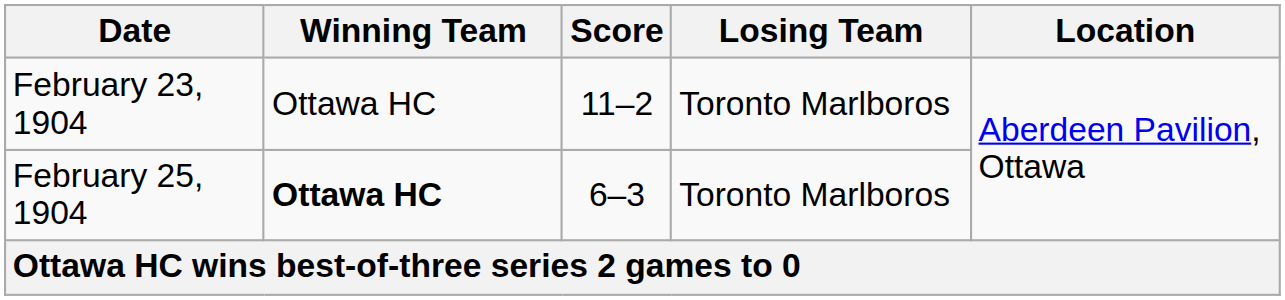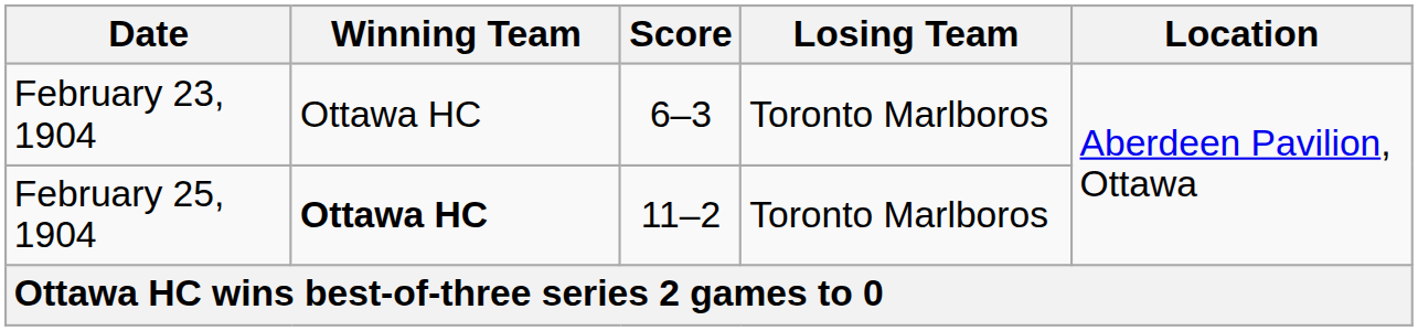 <table class="wikitable">
 <tr>
 <th width="120">Date</th>
 <th width="140">Winning Team</th>
 <th width="5">Score</th>
 <th width="140">Losing Team</th>
 <th width="145">Location</th>
 </tr>
 <tr>
 <td>February 23, 1904</td>
 <td>Ottawa HC</td>
-<td align="center">11–2</td>
+<td align="center">6–3</td>
 <td>Toronto Marlboros</td>
 <td rowspan="2"><a href='#'>Aberdeen Pavilion</a>, Ottawa</td>
 </tr>
 <tr>
 <td>February 25, 1904</td>
 <td><strong>Ottawa HC</strong></td>
-<td align="center">6–3</td>
+<td align="center">11–2</td>
 <td>Toronto Marlboros</td>
 </tr>
 <tr>
 <th colspan="5" style="text-align:left;">Ottawa HC wins best-of-three series 2 games to 0</th>
 </tr>
 </table>
